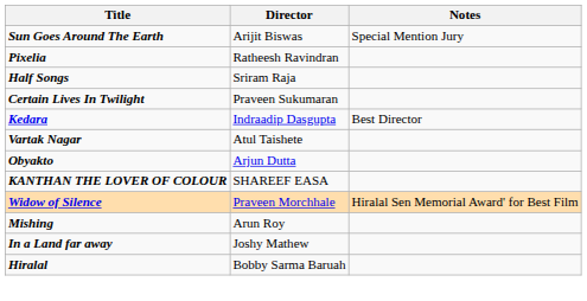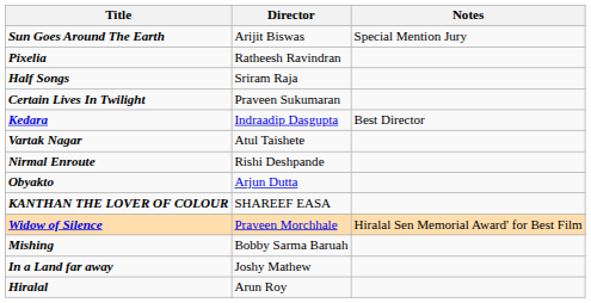 <table class="wikitable">
 <tr>
 <th>Title</th>
 <th>Director</th>
 <th>Notes</th>
 </tr>
 <tr>
 <td><strong><em>Sun Goes Around The Earth</em></strong></td>
 <td>Arijit Biswas</td>
 <td>Special Mention Jury</td>
 </tr>
 <tr>
 <td><strong><em>Pixelia</em></strong></td>
 <td>Ratheesh Ravindran</td>
 <td></td>
 </tr>
 <tr>
 <td><strong><em>Half Songs</em></strong></td>
 <td>Sriram Raja</td>
 <td></td>
 </tr>
 <tr>
 <td><strong><em>Certain Lives In Twilight</em></strong></td>
 <td>Praveen Sukumaran</td>
 <td></td>
 </tr>
 <tr>
 <td><strong><em><a href='#'>Kedara</a></em></strong></td>
 <td><a href='#'>Indraadip Dasgupta</a></td>
 <td>Best Director</td>
 </tr>
 <tr>
 <td><strong><em>Vartak Nagar</em></strong></td>
 <td>Atul Taishete</td>
 <td></td>
 </tr>
 <tr>
+<td><strong><em>Nirmal Enroute</em></strong></td>
+<td>Rishi Deshpande</td>
+<td></td>
+</tr>
+<tr>
 <td><strong><em>Obyakto</em></strong></td>
 <td><a href='#'>Arjun Dutta</a></td>
 <td></td>
 </tr>
 <tr>
 <td><strong><em>KANTHAN THE LOVER OF COLOUR</em></strong></td>
 <td>SHAREEF EASA</td>
 <td></td>
 </tr>
 <tr>
 <td style="background:#FFDEAD;"><strong><em><a href='#'>Widow of Silence</a></em></strong></td>
 <td style="background:#FFDEAD;"><a href='#'>Praveen Morchhale</a></td>
 <td style="background:#FFDEAD;">Hiralal Sen Memorial Award' for Best Film</td>
 </tr>
 <tr>
 <td><strong><em>Mishing</em></strong></td>
-<td>Arun Roy</td>
+<td>Bobby Sarma Baruah</td>
 <td></td>
 </tr>
 <tr>
 <td><strong><em>In a Land far away</em></strong></td>
 <td>Joshy Mathew</td>
 <td></td>
 </tr>
 <tr>
 <td><strong><em>Hiralal</em></strong></td>
-<td>Bobby Sarma Baruah</td>
+<td>Arun Roy</td>
 <td></td>
 </tr>
 </table>
